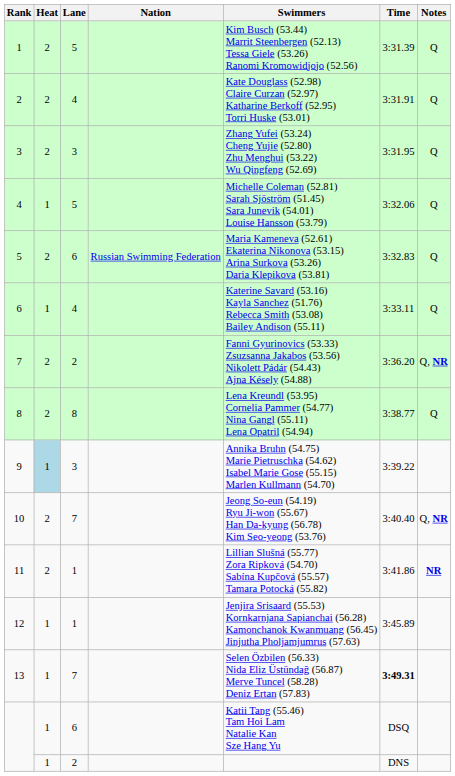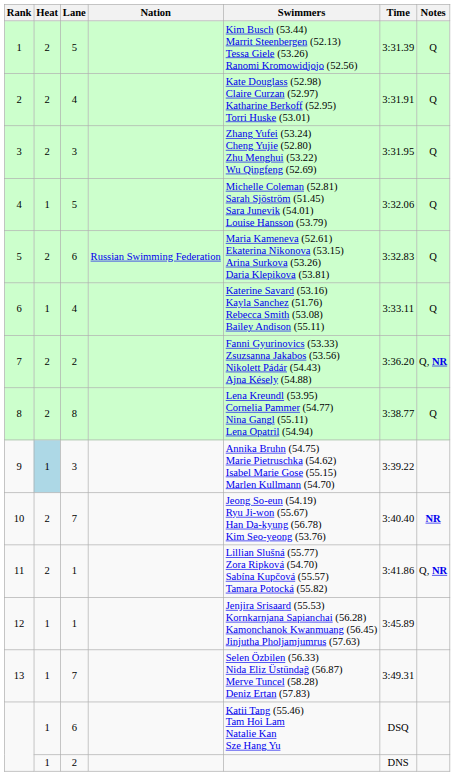 <table class="wikitable sortable" style="text-align:center">
 <tr>
 <th>Rank</th>
 <th>Heat</th>
 <th>Lane</th>
 <th>Nation</th>
 <th>Swimmers</th>
 <th>Time</th>
 <th>Notes</th>
 </tr>
 <tr bgcolor=ccffcc>
 <td>1</td>
 <td>2</td>
 <td>5</td>
 <td align=left></td>
 <td align=left><a href='#'>Kim Busch</a> (53.44)<br><a href='#'>Marrit Steenbergen</a> (52.13)<br><a href='#'>Tessa Giele</a> (53.26)<br><a href='#'>Ranomi Kromowidjojo</a> (52.56)</td>
 <td>3:31.39</td>
 <td>Q</td>
 </tr>
 <tr bgcolor=ccffcc>
 <td>2</td>
 <td>2</td>
 <td>4</td>
 <td align=left></td>
 <td align=left><a href='#'>Kate Douglass</a> (52.98)<br><a href='#'>Claire Curzan</a> (52.97)<br><a href='#'>Katharine Berkoff</a> (52.95)<br><a href='#'>Torri Huske</a> (53.01)</td>
 <td>3:31.91</td>
 <td>Q</td>
 </tr>
 <tr bgcolor=ccffcc>
 <td>3</td>
 <td>2</td>
 <td>3</td>
 <td align=left></td>
 <td align=left><a href='#'>Zhang Yufei</a> (53.24)<br><a href='#'>Cheng Yujie</a> (52.80)<br><a href='#'>Zhu Menghui</a> (53.22)<br><a href='#'>Wu Qingfeng</a> (52.69)</td>
 <td>3:31.95</td>
 <td>Q</td>
 </tr>
 <tr bgcolor=ccffcc>
 <td>4</td>
 <td>1</td>
 <td>5</td>
 <td align=left></td>
 <td align=left><a href='#'>Michelle Coleman</a> (52.81)<br><a href='#'>Sarah Sjöström</a> (51.45)<br><a href='#'>Sara Junevik</a> (54.01)<br><a href='#'>Louise Hansson</a> (53.79)</td>
 <td>3:32.06</td>
 <td>Q</td>
 </tr>
 <tr bgcolor=ccffcc>
 <td>5</td>
 <td>2</td>
 <td>6</td>
 <td align=left> <a href='#'>Russian Swimming Federation</a></td>
 <td align=left><a href='#'>Maria Kameneva</a> (52.61)<br><a href='#'>Ekaterina Nikonova</a> (53.15)<br><a href='#'>Arina Surkova</a> (53.26)<br><a href='#'>Daria Klepikova</a> (53.81)</td>
 <td>3:32.83</td>
 <td>Q</td>
 </tr>
 <tr bgcolor=ccffcc>
 <td>6</td>
 <td>1</td>
 <td>4</td>
 <td align=left></td>
 <td align=left><a href='#'>Katerine Savard</a> (53.16)<br><a href='#'>Kayla Sanchez</a> (51.76)<br><a href='#'>Rebecca Smith</a> (53.08)<br><a href='#'>Bailey Andison</a> (55.11)</td>
 <td>3:33.11</td>
 <td>Q</td>
 </tr>
 <tr bgcolor=ccffcc>
 <td>7</td>
 <td>2</td>
 <td>2</td>
 <td align=left></td>
 <td align=left><a href='#'>Fanni Gyurinovics</a> (53.33)<br><a href='#'>Zsuzsanna Jakabos</a> (53.56)<br><a href='#'>Nikolett Pádár</a> (54.43)<br><a href='#'>Ajna Késely</a> (54.88)</td>
 <td>3:36.20</td>
 <td>Q, <strong><a href='#'>NR</a></strong></td>
 </tr>
 <tr bgcolor=ccffcc>
 <td>8</td>
 <td>2</td>
 <td>8</td>
 <td align=left></td>
 <td align=left><a href='#'>Lena Kreundl</a> (53.95)<br><a href='#'>Cornelia Pammer</a> (54.77)<br><a href='#'>Nina Gangl</a> (55.11)<br><a href='#'>Lena Opatril</a> (54.94)</td>
 <td>3:38.77</td>
 <td>Q</td>
 </tr>
 <tr>
 <td>9</td>
 <td style="background: lightblue;">1</td>
 <td>3</td>
 <td align=left></td>
 <td align=left><a href='#'>Annika Bruhn</a> (54.75)<br><a href='#'>Marie Pietruschka</a> (54.62)<br><a href='#'>Isabel Marie Gose</a> (55.15)<br><a href='#'>Marlen Kullmann</a> (54.70)</td>
 <td>3:39.22</td>
 <td></td>
 </tr>
 <tr>
 <td>10</td>
 <td>2</td>
 <td>7</td>
 <td align=left></td>
 <td align=left><a href='#'>Jeong So-eun</a> (54.19)<br><a href='#'>Ryu Ji-won</a> (55.67)<br><a href='#'>Han Da-kyung</a> (56.78)<br><a href='#'>Kim Seo-yeong</a> (53.76)</td>
 <td>3:40.40</td>
-<td>Q, <strong><a href='#'>NR</a></strong></td>
+<td><strong><a href='#'>NR</a></strong></td>
 </tr>
 <tr>
 <td>11</td>
 <td>2</td>
 <td>1</td>
 <td align=left></td>
 <td align=left><a href='#'>Lillian Slušná</a> (55.77)<br><a href='#'>Zora Ripková</a> (54.70)<br><a href='#'>Sabína Kupčová</a> (55.57)<br><a href='#'>Tamara Potocká</a> (55.82)</td>
 <td>3:41.86</td>
-<td><strong><a href='#'>NR</a></strong></td>
+<td>Q, <strong><a href='#'>NR</a></strong></td>
 </tr>
 <tr>
 <td>12</td>
 <td>1</td>
 <td>1</td>
 <td align=left></td>
 <td align=left><a href='#'>Jenjira Srisaard</a> (55.53)<br><a href='#'>Kornkarnjana Sapianchai</a> (56.28)<br><a href='#'>Kamonchanok Kwanmuang</a> (56.45)<br><a href='#'>Jinjutha Pholjamjumrus</a> (57.63)</td>
 <td>3:45.89</td>
 <td></td>
 </tr>
 <tr>
 <td>13</td>
 <td>1</td>
 <td>7</td>
 <td align=left></td>
 <td align=left><a href='#'>Selen Özbilen</a> (56.33)<br><a href='#'>Nida Eliz Üstündağ</a> (56.87)<br><a href='#'>Merve Tuncel</a> (58.28)<br><a href='#'>Deniz Ertan</a> (57.83)</td>
-<td><strong>3:49.31</strong></td>
+<td>3:49.31</td>
 <td></td>
 </tr>
 <tr>
 <td rowspan=2></td>
 <td>1</td>
 <td>6</td>
 <td align=left></td>
 <td align=left><a href='#'>Katii Tang</a> (55.46)<br><a href='#'>Tam Hoi Lam</a><br><a href='#'>Natalie Kan</a><br><a href='#'>Sze Hang Yu</a></td>
 <td>DSQ</td>
 <td></td>
 </tr>
 <tr>
 <td>1</td>
 <td>2</td>
 <td align=left></td>
 <td align=left></td>
 <td>DNS</td>
 <td></td>
 </tr>
 </table>
